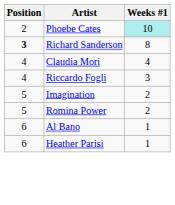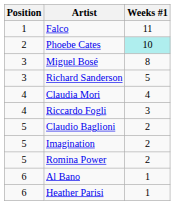 <table class="wikitable sortable" style="font-size:97%;">
 <tr>
 <th>Position</th>
 <th>Artist</th>
 <th>Weeks #1</th>
 </tr>
 <tr>
+<td align="center">1</td>
+<td><a href='#'>Falco</a></td>
+<td align="center">11</td>
+</tr>
+<tr>
 <td align="center">2</td>
 <td><a href='#'>Phoebe Cates</a></td>
 <td align="center" style="background: paleturquoise;">10</td>
 </tr>
 <tr>
-<td align="center"><strong>3</strong></td>
+<td align="center">3</td>
+<td><a href='#'>Miguel Bosé</a></td>
+<td align="center">8</td>
+</tr>
+<tr>
+<td align="center">3</td>
 <td><a href='#'>Richard Sanderson</a></td>
-<td align="center">8</td>
+<td align="center">5</td>
 </tr>
 <tr>
 <td align="center">4</td>
 <td><a href='#'>Claudia Mori</a></td>
 <td align="center">4</td>
 </tr>
 <tr>
 <td align="center">4</td>
 <td><a href='#'>Riccardo Fogli</a></td>
 <td align="center">3</td>
+</tr>
+<tr>
+<td align="center">5</td>
+<td><a href='#'>Claudio Baglioni</a></td>
+<td align="center">2</td>
 </tr>
 <tr>
 <td align="center">5</td>
 <td><a href='#'>Imagination</a></td>
 <td align="center">2</td>
 </tr>
 <tr>
 <td align="center">5</td>
 <td><a href='#'>Romina Power</a></td>
 <td align="center">2</td>
 </tr>
 <tr>
 <td align="center">6</td>
 <td><a href='#'>Al Bano</a></td>
 <td align="center">1</td>
 </tr>
 <tr>
 <td align="center">6</td>
 <td><a href='#'>Heather Parisi</a></td>
 <td align="center">1</td>
 </tr>
 </table>
